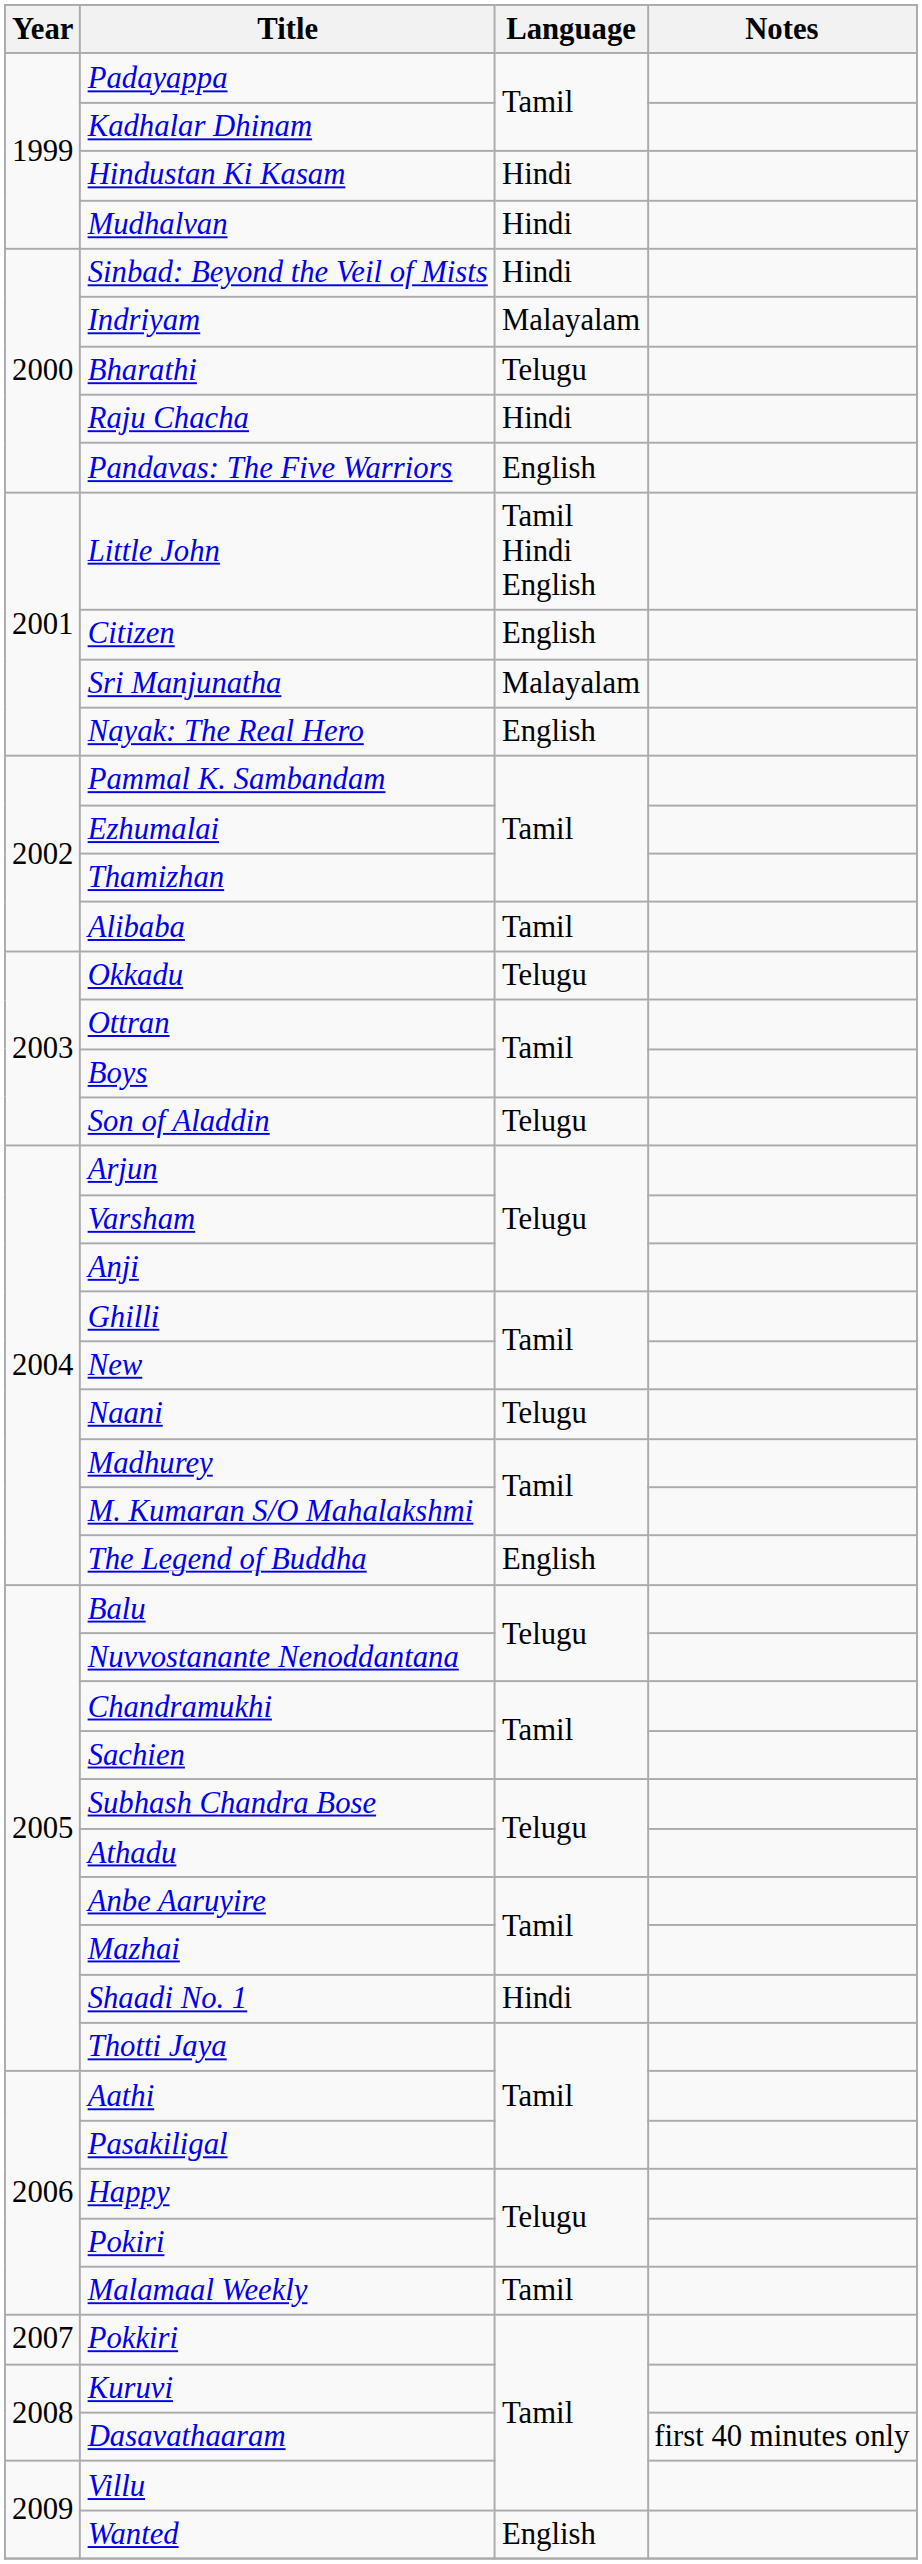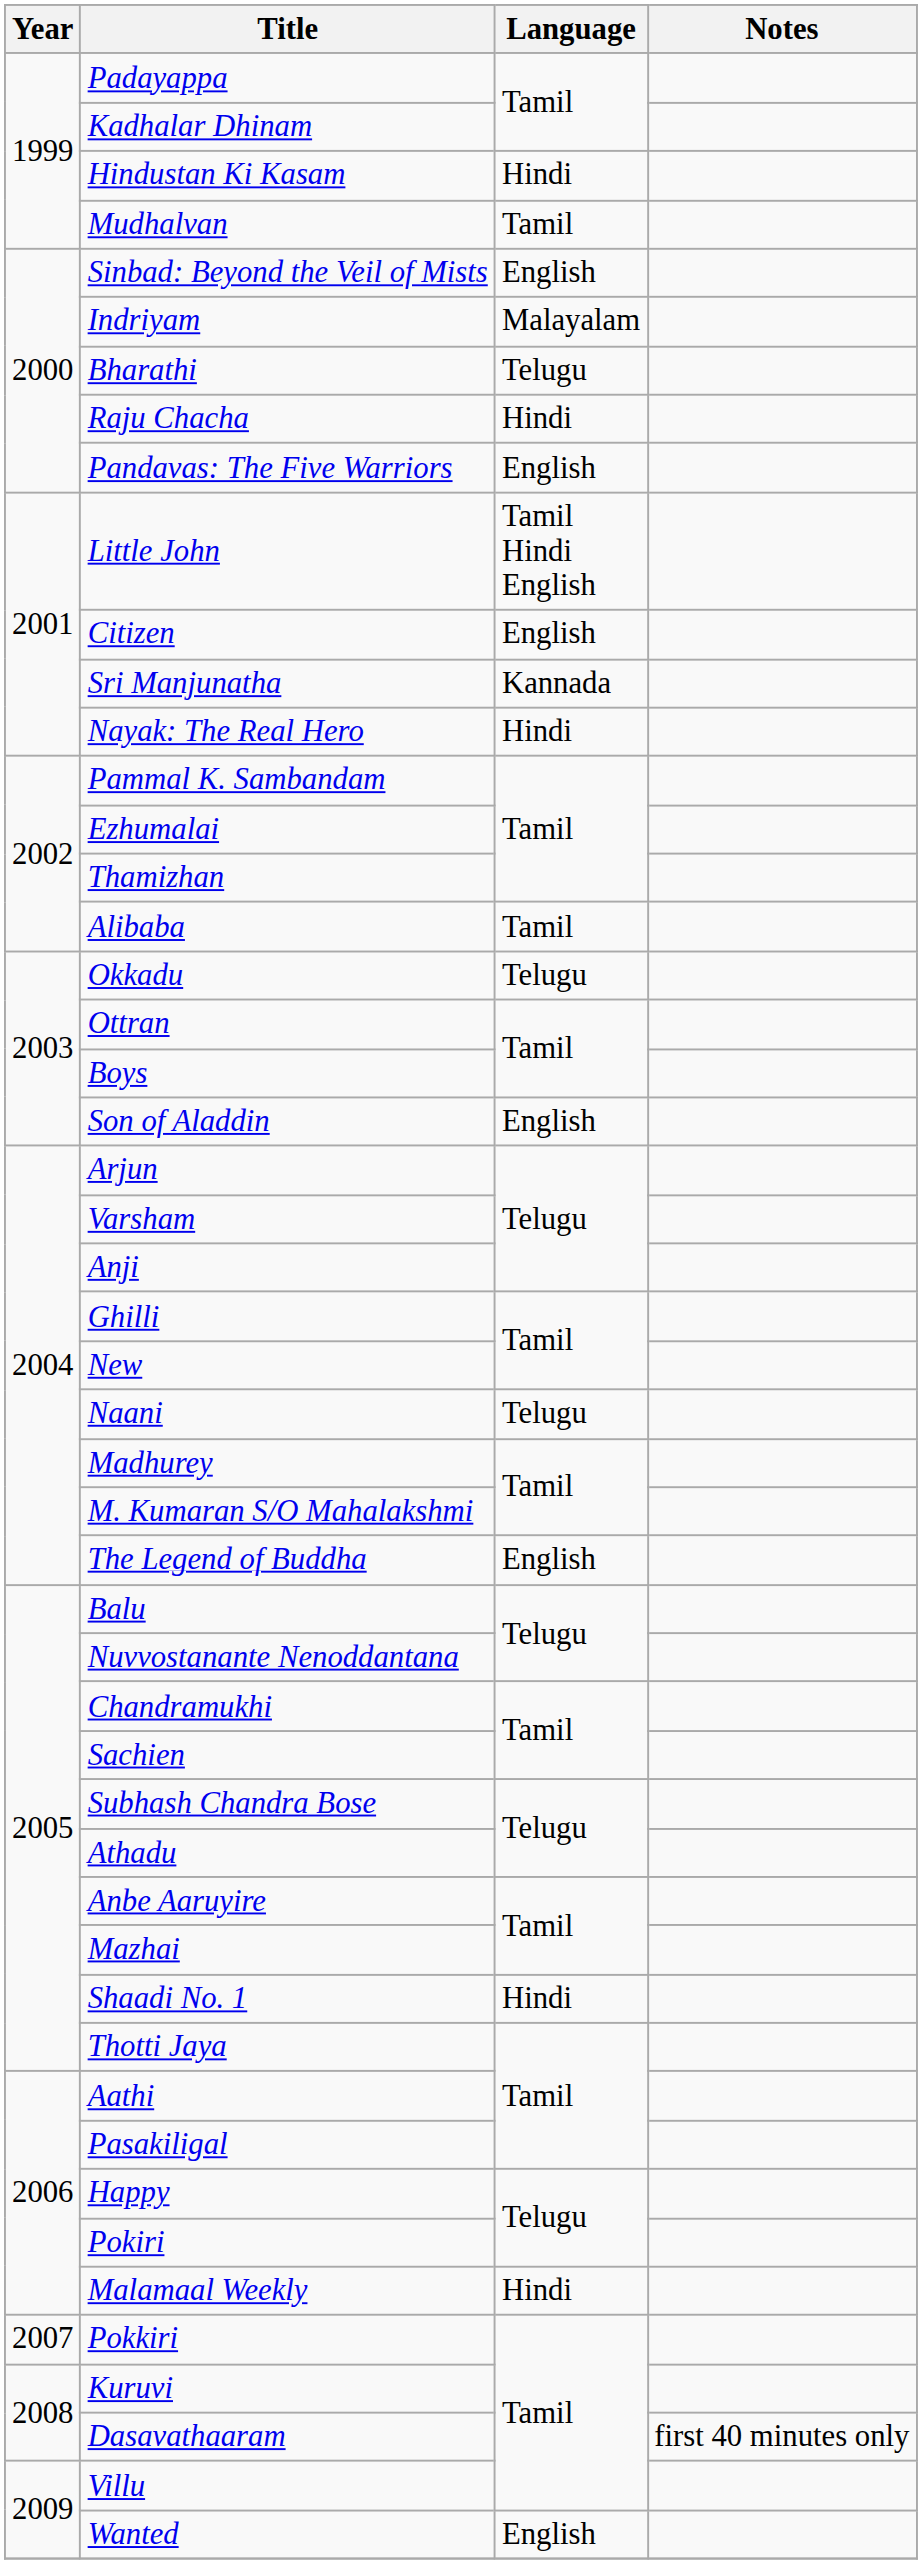 <table class="wikitable sortable">
 <tr>
 <th>Year</th>
 <th>Title</th>
 <th>Language</th>
 <th>Notes</th>
 </tr>
 <tr>
 <td rowspan="4">1999</td>
 <td><em><a href='#'>Padayappa</a></em></td>
 <td rowspan="2">Tamil</td>
 <td></td>
 </tr>
 <tr>
 <td><em><a href='#'>Kadhalar Dhinam</a></em></td>
 <td></td>
 </tr>
 <tr>
 <td><em><a href='#'>Hindustan Ki Kasam</a></em></td>
 <td>Hindi</td>
 <td></td>
 </tr>
 <tr>
 <td><em><a href='#'>Mudhalvan</a></em></td>
-<td>Hindi</td>
+<td>Tamil</td>
 <td></td>
 </tr>
 <tr>
 <td rowspan="5">2000</td>
 <td><em><a href='#'>Sinbad: Beyond the Veil of Mists</a></em></td>
-<td>Hindi</td>
+<td>English</td>
 <td></td>
 </tr>
 <tr>
 <td><em><a href='#'>Indriyam</a></em></td>
 <td>Malayalam</td>
 <td></td>
 </tr>
 <tr>
 <td><em><a href='#'>Bharathi</a></em></td>
 <td>Telugu</td>
 <td></td>
 </tr>
 <tr>
 <td><em><a href='#'>Raju Chacha</a></em></td>
 <td>Hindi</td>
 <td></td>
 </tr>
 <tr>
 <td><em><a href='#'>Pandavas: The Five Warriors</a></em></td>
 <td>English</td>
 <td></td>
 </tr>
 <tr>
 <td rowspan="4">2001</td>
 <td><em><a href='#'>Little John</a></em></td>
 <td>Tamil<br>Hindi<br>English</td>
 <td></td>
 </tr>
 <tr>
 <td><em><a href='#'>Citizen</a></em></td>
 <td>English</td>
 <td></td>
 </tr>
 <tr>
 <td><em><a href='#'>Sri Manjunatha</a></em></td>
-<td>Malayalam</td>
+<td>Kannada</td>
 <td></td>
 </tr>
 <tr>
 <td><em><a href='#'>Nayak: The Real Hero</a></em></td>
-<td>English</td>
+<td>Hindi</td>
 <td></td>
 </tr>
 <tr>
 <td rowspan = "4">2002</td>
 <td><em><a href='#'>Pammal K. Sambandam</a></em></td>
 <td rowspan="3">Tamil</td>
 <td></td>
 </tr>
 <tr>
 <td><em><a href='#'>Ezhumalai</a></em></td>
 <td></td>
 </tr>
 <tr>
 <td><em><a href='#'>Thamizhan</a></em></td>
 <td></td>
 </tr>
 <tr>
 <td><em><a href='#'>Alibaba</a></em></td>
 <td>Tamil</td>
 <td></td>
 </tr>
 <tr>
 <td rowspan="4">2003</td>
 <td><em><a href='#'>Okkadu</a></em></td>
 <td>Telugu</td>
 <td></td>
 </tr>
 <tr>
 <td><em><a href='#'>Ottran</a> </em></td>
 <td rowspan="2">Tamil</td>
 <td></td>
 </tr>
 <tr>
 <td><em><a href='#'>Boys</a></em></td>
 </tr>
 <tr>
 <td><em><a href='#'>Son of Aladdin</a></em></td>
-<td>Telugu</td>
+<td>English</td>
 <td></td>
 </tr>
 <tr>
 <td rowspan="9">2004</td>
 <td><em><a href='#'>Arjun</a></em></td>
 <td rowspan="3">Telugu</td>
 <td></td>
 </tr>
 <tr>
 <td><em><a href='#'>Varsham</a></em></td>
 <td></td>
 </tr>
 <tr>
 <td><em><a href='#'>Anji</a></em></td>
 <td></td>
 </tr>
 <tr>
 <td><em><a href='#'>Ghilli</a></em></td>
 <td rowspan="2">Tamil</td>
 <td></td>
 </tr>
 <tr>
 <td><em><a href='#'>New</a></em></td>
 <td></td>
 </tr>
 <tr>
 <td><em><a href='#'>Naani</a></em></td>
 <td>Telugu</td>
 <td></td>
 </tr>
 <tr>
 <td><em><a href='#'>Madhurey</a></em></td>
 <td rowspan="2">Tamil</td>
 <td></td>
 </tr>
 <tr>
 <td><em><a href='#'>M. Kumaran S/O Mahalakshmi</a></em></td>
 <td></td>
 </tr>
 <tr>
 <td><em><a href='#'>The Legend of Buddha</a></em></td>
 <td>English</td>
 <td></td>
 </tr>
 <tr>
 <td rowspan="10">2005</td>
 <td><em><a href='#'>Balu</a></em></td>
 <td rowspan="2">Telugu</td>
 <td></td>
 </tr>
 <tr>
 <td><em><a href='#'>Nuvvostanante Nenoddantana</a></em></td>
 <td></td>
 </tr>
 <tr>
 <td><em><a href='#'>Chandramukhi</a></em></td>
 <td rowspan="2">Tamil</td>
 <td></td>
 </tr>
 <tr>
 <td><em><a href='#'>Sachien</a></em></td>
 <td></td>
 </tr>
 <tr>
 <td><em><a href='#'>Subhash Chandra Bose</a></em></td>
 <td rowspan="2">Telugu</td>
 <td></td>
 </tr>
 <tr>
 <td><em><a href='#'>Athadu</a></em></td>
 <td></td>
 </tr>
 <tr>
 <td><em><a href='#'>Anbe Aaruyire</a></em></td>
 <td rowspan="2">Tamil</td>
 <td></td>
 </tr>
 <tr>
 <td><em><a href='#'>Mazhai</a></em></td>
 <td></td>
 </tr>
 <tr>
 <td><em><a href='#'>Shaadi No. 1</a></em></td>
 <td>Hindi</td>
 <td></td>
 </tr>
 <tr>
 <td><em><a href='#'>Thotti Jaya</a></em></td>
 <td rowspan="3">Tamil</td>
 <td></td>
 </tr>
 <tr>
 <td rowspan="5">2006</td>
 <td><em><a href='#'>Aathi</a></em></td>
 <td></td>
 </tr>
 <tr>
 <td><em><a href='#'>Pasakiligal</a></em></td>
 <td></td>
 </tr>
 <tr>
 <td><em><a href='#'>Happy</a></em></td>
 <td rowspan="2">Telugu</td>
 <td></td>
 </tr>
 <tr>
 <td><em><a href='#'>Pokiri</a></em></td>
 <td></td>
 </tr>
 <tr>
 <td><em><a href='#'>Malamaal Weekly</a></em></td>
-<td>Tamil</td>
+<td>Hindi</td>
 <td></td>
 </tr>
 <tr>
 <td>2007</td>
 <td><em><a href='#'>Pokkiri</a></em></td>
 <td rowspan="4">Tamil</td>
 <td></td>
 </tr>
 <tr>
 <td rowspan="2">2008</td>
 <td><em><a href='#'>Kuruvi</a></em></td>
 <td></td>
 </tr>
 <tr>
 <td><em><a href='#'>Dasavathaaram</a></em></td>
 <td>first 40 minutes only</td>
 </tr>
 <tr>
 <td rowspan="2">2009</td>
 <td><em><a href='#'>Villu</a></em></td>
 <td></td>
 </tr>
 <tr>
 <td><em><a href='#'>Wanted</a></em></td>
 <td>English</td>
 <td></td>
 </tr>
 <tr>
 </tr>
 </table>
